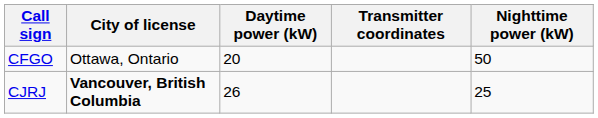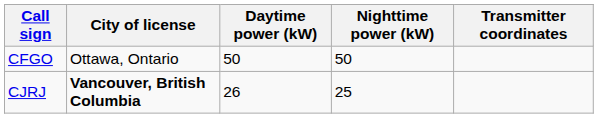 <table class="wikitable sortable">
 <tr>
 <th><a href='#'>Call sign</a></th>
 <th>City of license</th>
 <th>Daytime power (kW)</th>
+<th>Nighttime power (kW)</th>
 <th>Transmitter coordinates</th>
-<th>Nighttime power (kW)</th>
 </tr>
 <tr>
 <td><a href='#'>CFGO</a></td>
 <td>Ottawa, Ontario</td>
-<td>20</td>
+<td>50</td>
+<td>50</td>
 <td></td>
-<td>50</td>
 </tr>
 <tr>
 <td><a href='#'>CJRJ</a></td>
 <td><strong>Vancouver, British Columbia</strong></td>
 <td>26</td>
+<td>25</td>
 <td></td>
-<td>25</td>
 </tr>
 </table>
